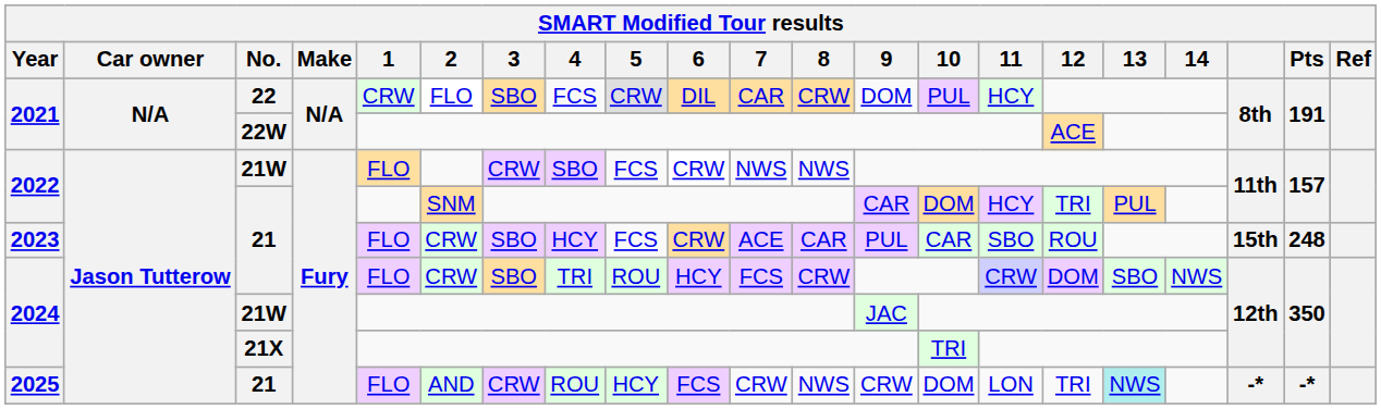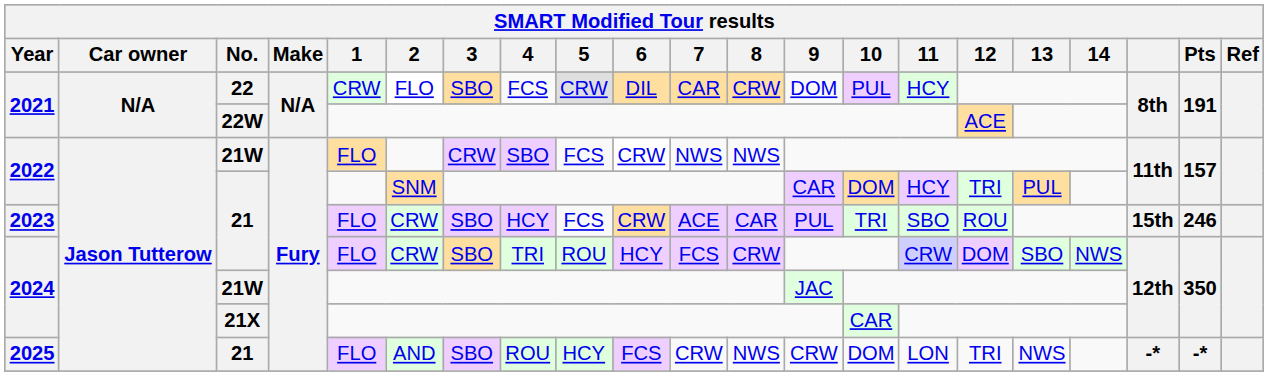 <table class="wikitable" style="text-align:center; font-size:75%">
 <tr>
 <th colspan=38><a href='#'>SMART Modified Tour</a> results</th>
 </tr>
 <tr>
 <th>Year</th>
 <th>Car owner</th>
 <th>No.</th>
 <th>Make</th>
 <th>1</th>
 <th>2</th>
 <th>3</th>
 <th>4</th>
 <th>5</th>
 <th>6</th>
 <th>7</th>
 <th>8</th>
 <th>9</th>
 <th>10</th>
 <th>11</th>
 <th>12</th>
 <th>13</th>
 <th>14</th>
 <th></th>
 <th>Pts</th>
 <th>Ref</th>
 </tr>
 <tr>
 <th rowspan=2><a href='#'>2021</a></th>
 <th rowspan=2>N/A</th>
 <th>22</th>
 <th rowspan=2>N/A</th>
 <td style="background:#DFFFDF;"><a href='#'>CRW</a><br></td>
 <td style="background:#FFFFFF;"><a href='#'>FLO</a><br></td>
 <td style="background:#FFDF9F;"><a href='#'>SBO</a><br></td>
 <td><a href='#'>FCS</a></td>
 <td style="background:#DFDFDF;"><a href='#'>CRW</a><br></td>
 <td style="background:#FFDF9F;"><a href='#'>DIL</a><br></td>
 <td style="background:#FFDF9F;"><a href='#'>CAR</a><br></td>
 <td style="background:#FFDF9F;"><a href='#'>CRW</a><br></td>
 <td><a href='#'>DOM</a></td>
 <td style="background:#EFCFFF;"><a href='#'>PUL</a><br></td>
 <td style="background:#DFFFDF;"><a href='#'>HCY</a><br></td>
 <td colspan=3></td>
 <th rowspan=2>8th</th>
 <th rowspan=2>191</th>
 <th rowspan=2></th>
 </tr>
 <tr>
 <th>22W</th>
 <td colspan=11></td>
 <td style="background:#FFDF9F;"><a href='#'>ACE</a><br></td>
 <td colspan=2></td>
 </tr>
 <tr>
 <th rowspan=2><a href='#'>2022</a></th>
 <th rowspan=7><a href='#'>Jason Tutterow</a></th>
 <th>21W</th>
 <th rowspan=7><a href='#'>Fury</a></th>
 <td style="background:#FFDF9F;"><a href='#'>FLO</a><br></td>
 <td></td>
 <td style="background:#EFCFFF;"><a href='#'>CRW</a><br></td>
 <td style="background:#EFCFFF;"><a href='#'>SBO</a><br></td>
 <td><a href='#'>FCS</a></td>
 <td style="background:#FFFFFF;"><a href='#'>CRW</a><br></td>
 <td><a href='#'>NWS</a></td>
 <td><a href='#'>NWS</a></td>
 <td colspan=6></td>
 <th rowspan=2>11th</th>
 <th rowspan=2>157</th>
 <th rowspan=2></th>
 </tr>
 <tr>
 <th rowspan=3>21</th>
 <td></td>
 <td style="background:#FFDF9F;"><a href='#'>SNM</a><br></td>
 <td colspan=6></td>
 <td style="background:#EFCFFF;"><a href='#'>CAR</a><br></td>
 <td style="background:#FFDF9F;"><a href='#'>DOM</a><br></td>
 <td style="background:#EFCFFF;"><a href='#'>HCY</a><br></td>
 <td style="background:#DFFFDF;"><a href='#'>TRI</a><br></td>
 <td style="background:#FFDF9F;"><a href='#'>PUL</a><br></td>
 <td></td>
 </tr>
 <tr>
 <th><a href='#'>2023</a></th>
 <td style="background:#EFCFFF;"><a href='#'>FLO</a><br></td>
 <td style="background:#DFFFDF;"><a href='#'>CRW</a><br></td>
 <td style="background:#EFCFFF;"><a href='#'>SBO</a><br></td>
 <td style="background:#EFCFFF;"><a href='#'>HCY</a><br></td>
 <td><a href='#'>FCS</a></td>
 <td style="background:#FFDF9F;"><a href='#'>CRW</a><br></td>
 <td style="background:#EFCFFF;"><a href='#'>ACE</a><br></td>
 <td style="background:#EFCFFF;"><a href='#'>CAR</a><br></td>
 <td style="background:#EFCFFF;"><a href='#'>PUL</a><br></td>
-<td style="background:#DFFFDF;"><a href='#'>CAR</a><br></td>
+<td style="background:#DFFFDF;"><a href='#'>TRI</a><br></td>
 <td style="background:#DFFFDF;"><a href='#'>SBO</a><br></td>
 <td style="background:#DFFFDF;"><a href='#'>ROU</a><br></td>
 <td colspan=2></td>
 <th>15th</th>
-<th>248</th>
+<th>246</th>
 <th></th>
 </tr>
 <tr>
 <th rowspan=3><a href='#'>2024</a></th>
 <td style="background:#EFCFFF;"><a href='#'>FLO</a><br></td>
 <td style="background:#DFFFDF;"><a href='#'>CRW</a><br></td>
 <td style="background:#FFDF9F;"><a href='#'>SBO</a><br></td>
 <td style="background:#DFFFDF;"><a href='#'>TRI</a><br></td>
 <td style="background:#DFFFDF;"><a href='#'>ROU</a><br></td>
 <td style="background:#EFCFFF;"><a href='#'>HCY</a><br></td>
 <td style="background:#EFCFFF;"><a href='#'>FCS</a><br></td>
 <td style="background:#EFCFFF;"><a href='#'>CRW</a><br></td>
 <td colspan=2></td>
 <td style="background:#CFCFFF;"><a href='#'>CRW</a><br></td>
 <td style="background:#EFCFFF;"><a href='#'>DOM</a><br></td>
 <td style="background:#DFFFDF;"><a href='#'>SBO</a><br></td>
 <td style="background:#DFFFDF;"><a href='#'>NWS</a><br></td>
 <th rowspan=3>12th</th>
 <th rowspan=3>350</th>
 <th rowspan=3></th>
 </tr>
 <tr>
 <th>21W</th>
 <td colspan=8></td>
 <td style="background:#DFFFDF;"><a href='#'>JAC</a><br></td>
 <td colspan=5></td>
 </tr>
 <tr>
 <th>21X</th>
 <td colspan=9></td>
-<td style="background:#DFFFDF;"><a href='#'>TRI</a><br></td>
+<td style="background:#DFFFDF;"><a href='#'>CAR</a><br></td>
 <td colspan=4></td>
 </tr>
 <tr>
 <th><a href='#'>2025</a></th>
 <th>21</th>
 <td style="background:#EFCFFF;"><a href='#'>FLO</a><br></td>
 <td style="background:#DFFFDF;"><a href='#'>AND</a><br></td>
-<td style="background:#EFCFFF;"><a href='#'>CRW</a><br></td>
+<td style="background:#EFCFFF;"><a href='#'>SBO</a><br></td>
 <td style="background:#DFFFDF;"><a href='#'>ROU</a><br></td>
 <td style="background:#DFFFDF;"><a href='#'>HCY</a><br></td>
 <td style="background:#EFCFFF;"><a href='#'>FCS</a><br></td>
 <td><a href='#'>CRW</a></td>
 <td><a href='#'>NWS</a></td>
 <td><a href='#'>CRW</a></td>
 <td><a href='#'>DOM</a></td>
 <td><a href='#'>LON</a></td>
 <td><a href='#'>TRI</a></td>
-<td style="background: paleturquoise;"><a href='#'>NWS</a></td>
+<td><a href='#'>NWS</a></td>
 <td></td>
 <th>-*</th>
 <th>-*</th>
 <th></th>
 </tr>
 </table>
